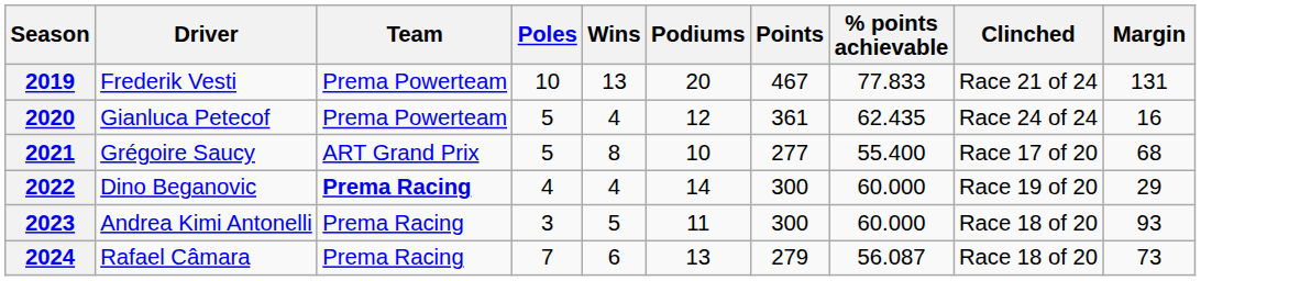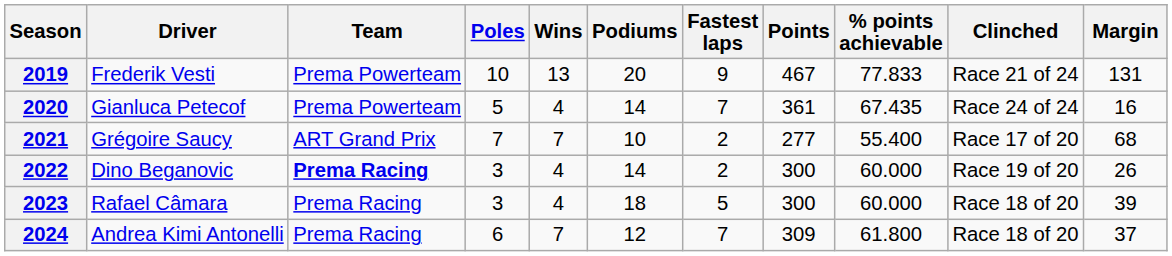 <table class="wikitable" style="font-size:85%; text-align:center;">
 <tr>
 <th scope=col>Season</th>
 <th scope=col>Driver</th>
 <th scope=col>Team</th>
 <th scope=col><a href='#'>Poles</a></th>
 <th scope=col>Wins</th>
 <th scope=col>Podiums</th>
+<th scope=col width="40">Fastest laps</th>
 <th scope=col>Points</th>
 <th scope=col width=20>% points achievable</th>
 <th scope=col>Clinched</th>
 <th scope=col width="50">Margin</th>
 </tr>
 <tr>
 <th><a href='#'>2019</a></th>
 <td align=left> <a href='#'>Frederik Vesti</a></td>
 <td align=left> <a href='#'>Prema Powerteam</a></td>
 <td>10</td>
 <td>13</td>
 <td>20</td>
+<td>9</td>
 <td>467</td>
 <td>77.833</td>
 <td>Race 21 of 24</td>
 <td>131</td>
 </tr>
 <tr>
 <th><a href='#'>2020</a></th>
 <td align=left> <a href='#'>Gianluca Petecof</a></td>
 <td align=left> <a href='#'>Prema Powerteam</a></td>
 <td>5</td>
 <td>4</td>
-<td>12</td>
+<td>14</td>
+<td>7</td>
 <td>361</td>
-<td>62.435</td>
+<td>67.435</td>
 <td>Race 24 of 24</td>
 <td>16</td>
 </tr>
 <tr>
 <th><a href='#'>2021</a></th>
 <td align=left> <a href='#'>Grégoire Saucy</a></td>
 <td align=left> <a href='#'>ART Grand Prix</a></td>
-<td>5</td>
-<td>8</td>
+<td>7</td>
+<td>7</td>
 <td>10</td>
+<td>2</td>
 <td>277</td>
 <td>55.400</td>
 <td>Race 17 of 20</td>
 <td>68</td>
 </tr>
 <tr>
 <th><a href='#'>2022</a></th>
 <td align=left> <a href='#'>Dino Beganovic</a></td>
 <td align=left><strong> <a href='#'>Prema Racing</a></strong></td>
-<td>4</td>
+<td>3</td>
 <td>4</td>
 <td>14</td>
+<td>2</td>
 <td>300</td>
 <td>60.000</td>
 <td>Race 19 of 20</td>
-<td>29</td>
+<td>26</td>
 </tr>
 <tr>
 <th><a href='#'>2023</a></th>
-<td align=left> <a href='#'>Andrea Kimi Antonelli</a></td>
+<td align=left> <a href='#'>Rafael Câmara</a></td>
 <td align=left> <a href='#'>Prema Racing</a></td>
 <td>3</td>
+<td>4</td>
+<td>18</td>
 <td>5</td>
-<td>11</td>
 <td>300</td>
 <td>60.000</td>
 <td>Race 18 of 20</td>
-<td>93</td>
+<td>39</td>
 </tr>
 <tr>
 <th><a href='#'>2024</a></th>
-<td align=left> <a href='#'>Rafael Câmara</a></td>
+<td align=left> <a href='#'>Andrea Kimi Antonelli</a></td>
 <td align=left> <a href='#'>Prema Racing</a></td>
+<td>6</td>
 <td>7</td>
-<td>6</td>
-<td>13</td>
-<td>279</td>
-<td>56.087</td>
+<td>12</td>
+<td>7</td>
+<td>309</td>
+<td>61.800</td>
 <td>Race 18 of 20</td>
-<td>73</td>
+<td>37</td>
 </tr>
 </table>
